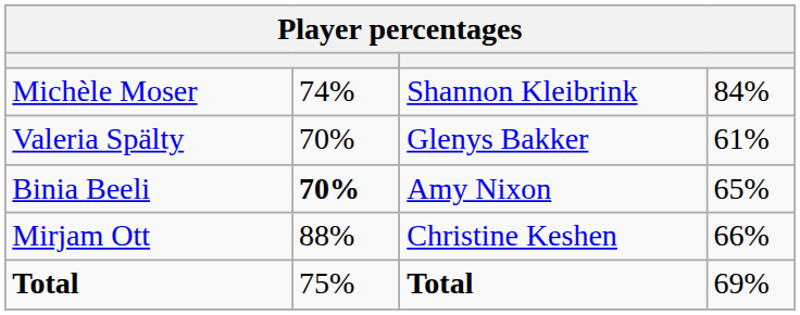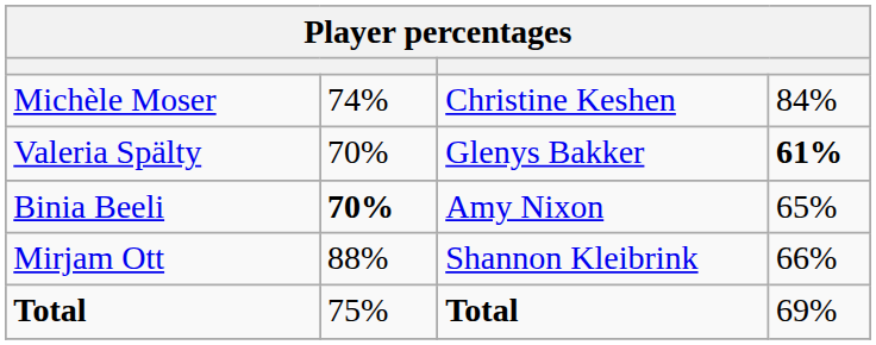 <table class="wikitable">
 <tr>
 <th colspan=4 width=400>Player percentages</th>
 </tr>
 <tr>
 <th colspan=2 width=200></th>
 <th colspan=2 width=200></th>
 </tr>
 <tr>
 <td><a href='#'>Michèle Moser</a></td>
 <td>74%</td>
-<td><a href='#'>Shannon Kleibrink</a></td>
+<td><a href='#'>Christine Keshen</a></td>
 <td>84%</td>
 </tr>
 <tr>
 <td><a href='#'>Valeria Spälty</a></td>
 <td>70%</td>
 <td><a href='#'>Glenys Bakker</a></td>
-<td>61%</td>
+<td><strong>61%</strong></td>
 </tr>
 <tr>
 <td><a href='#'>Binia Beeli</a></td>
 <td><strong>70%</strong></td>
 <td><a href='#'>Amy Nixon</a></td>
 <td>65%</td>
 </tr>
 <tr>
 <td><a href='#'>Mirjam Ott</a></td>
 <td>88%</td>
-<td><a href='#'>Christine Keshen</a></td>
+<td><a href='#'>Shannon Kleibrink</a></td>
 <td>66%</td>
 </tr>
 <tr>
 <td><strong>Total</strong></td>
 <td>75%</td>
 <td><strong>Total</strong></td>
 <td>69%</td>
 </tr>
 </table>
